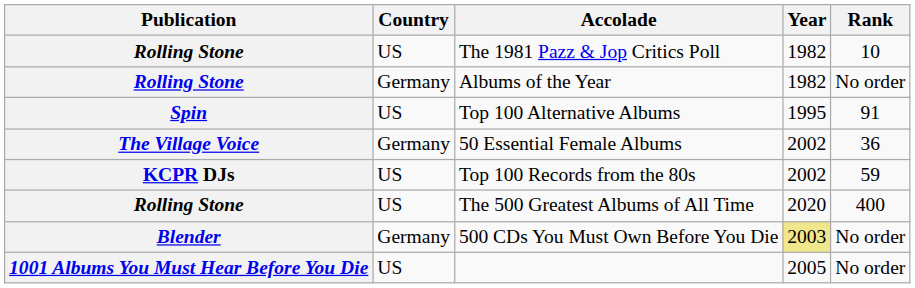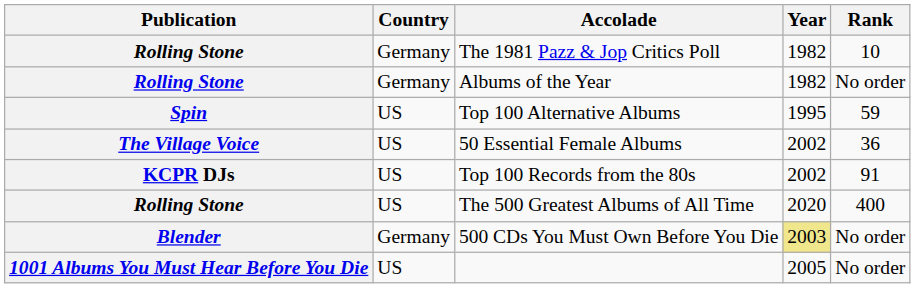 <table class="wikitable plainrowheaders" border="1">
 <tr>
 <th>Publication</th>
 <th>Country</th>
 <th>Accolade</th>
 <th>Year</th>
 <th>Rank</th>
 </tr>
 <tr>
 <th scope="row"><em>Rolling Stone</em></th>
-<td>US</td>
+<td>Germany</td>
 <td>The 1981 <a href='#'>Pazz & Jop</a> Critics Poll</td>
 <td>1982</td>
 <td align="center">10</td>
 </tr>
 <tr>
 <th scope="row"><em><a href='#'>Rolling Stone</a></em></th>
 <td>Germany</td>
 <td>Albums of the Year</td>
 <td>1982</td>
 <td align="center">No order</td>
 </tr>
 <tr>
 <th scope="row"><em><a href='#'>Spin</a></em></th>
 <td>US</td>
 <td>Top 100 Alternative Albums</td>
 <td>1995</td>
-<td align="center">91</td>
+<td align="center">59</td>
 </tr>
 <tr>
 <th scope="row"><em><a href='#'>The Village Voice</a></em></th>
-<td>Germany</td>
+<td>US</td>
 <td>50 Essential Female Albums</td>
 <td>2002</td>
 <td align="center">36</td>
 </tr>
 <tr>
 <th scope="row"><a href='#'>KCPR</a> DJs</th>
 <td>US</td>
 <td>Top 100 Records from the 80s</td>
 <td>2002</td>
-<td align="center">59</td>
+<td align="center">91</td>
 </tr>
 <tr>
 <th scope="row"><em>Rolling Stone</em></th>
 <td>US</td>
 <td>The 500 Greatest Albums of All Time</td>
 <td>2020</td>
 <td align="center">400</td>
 </tr>
 <tr>
 <th scope="row"><em><a href='#'>Blender</a></em></th>
 <td>Germany</td>
 <td>500 CDs You Must Own Before You Die</td>
 <td style="background: khaki;">2003</td>
 <td align="center">No order</td>
 </tr>
 <tr>
 <th scope="row"><em><a href='#'>1001 Albums You Must Hear Before You Die</a></em></th>
 <td>US</td>
 <td></td>
 <td>2005</td>
 <td align="center">No order</td>
 </tr>
 </table>
